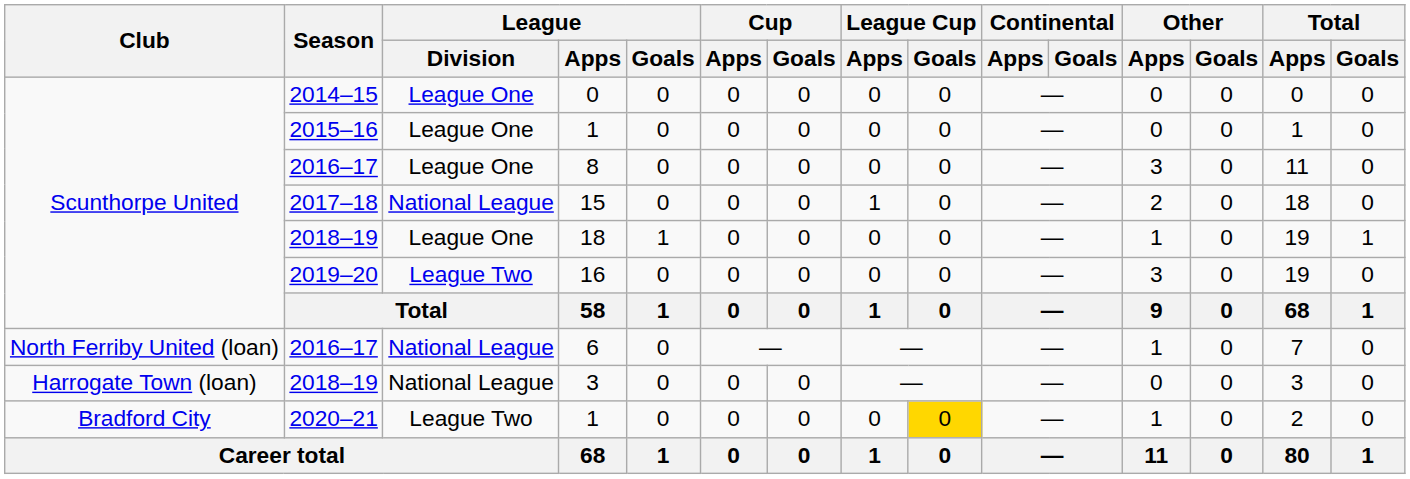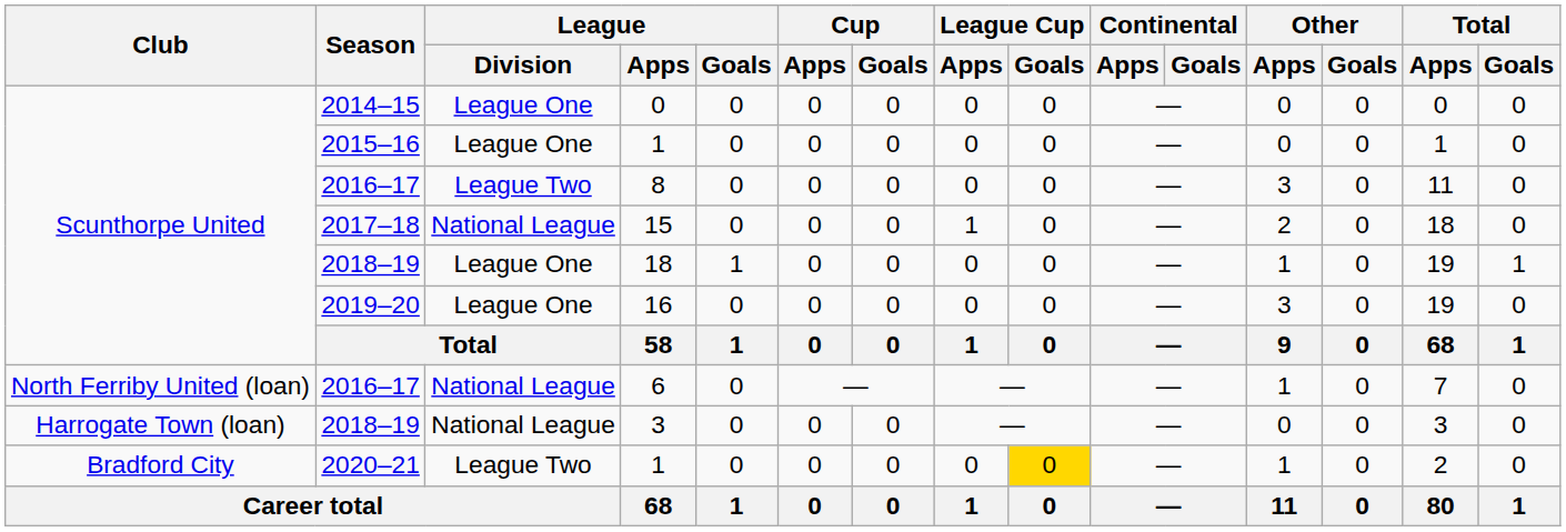 <table class="wikitable" style="text-align:center">
 <tr>
 <th rowspan="2">Club</th>
 <th rowspan="2">Season</th>
 <th colspan="3">League</th>
 <th colspan="2">Cup</th>
 <th colspan="2">League Cup</th>
 <th colspan="2">Continental</th>
 <th colspan="2">Other</th>
 <th colspan="2">Total</th>
 </tr>
 <tr>
 <th>Division</th>
 <th>Apps</th>
 <th>Goals</th>
 <th>Apps</th>
 <th>Goals</th>
 <th>Apps</th>
 <th>Goals</th>
 <th>Apps</th>
 <th>Goals</th>
 <th>Apps</th>
 <th>Goals</th>
 <th>Apps</th>
 <th>Goals</th>
 </tr>
 <tr>
 <td rowspan="7"><a href='#'>Scunthorpe United</a></td>
 <td><a href='#'>2014–15</a></td>
 <td><a href='#'>League One</a></td>
 <td>0</td>
 <td>0</td>
 <td>0</td>
 <td>0</td>
 <td>0</td>
 <td>0</td>
 <td colspan="2">—</td>
 <td>0</td>
 <td>0</td>
 <td>0</td>
 <td>0</td>
 </tr>
 <tr>
 <td><a href='#'>2015–16</a></td>
 <td>League One</td>
 <td>1</td>
 <td>0</td>
 <td>0</td>
 <td>0</td>
 <td>0</td>
 <td>0</td>
 <td colspan="2">—</td>
 <td>0</td>
 <td>0</td>
 <td>1</td>
 <td>0</td>
 </tr>
 <tr>
 <td><a href='#'>2016–17</a></td>
-<td>League One</td>
+<td><a href='#'>League Two</a></td>
 <td>8</td>
 <td>0</td>
 <td>0</td>
 <td>0</td>
 <td>0</td>
 <td>0</td>
 <td colspan="2">—</td>
 <td>3</td>
 <td>0</td>
 <td>11</td>
 <td>0</td>
 </tr>
 <tr>
 <td><a href='#'>2017–18</a></td>
 <td><a href='#'>National League</a></td>
 <td>15</td>
 <td>0</td>
 <td>0</td>
 <td>0</td>
 <td>1</td>
 <td>0</td>
 <td colspan="2">—</td>
 <td>2</td>
 <td>0</td>
 <td>18</td>
 <td>0</td>
 </tr>
 <tr>
 <td><a href='#'>2018–19</a></td>
 <td>League One</td>
 <td>18</td>
 <td>1</td>
 <td>0</td>
 <td>0</td>
 <td>0</td>
 <td>0</td>
 <td colspan="2">—</td>
 <td>1</td>
 <td>0</td>
 <td>19</td>
 <td>1</td>
 </tr>
 <tr>
 <td><a href='#'>2019–20</a></td>
-<td><a href='#'>League Two</a></td>
+<td>League One</td>
 <td>16</td>
 <td>0</td>
 <td>0</td>
 <td>0</td>
 <td>0</td>
 <td>0</td>
 <td colspan="2">—</td>
 <td>3</td>
 <td>0</td>
 <td>19</td>
 <td>0</td>
 </tr>
 <tr>
 <th colspan="2">Total</th>
 <th>58</th>
 <th>1</th>
 <th>0</th>
 <th>0</th>
 <th>1</th>
 <th>0</th>
 <th colspan="2">—</th>
 <th>9</th>
 <th>0</th>
 <th>68</th>
 <th>1</th>
 </tr>
 <tr>
 <td rowspan="1"><a href='#'>North Ferriby United</a> (loan)</td>
 <td><a href='#'>2016–17</a></td>
 <td><a href='#'>National League</a></td>
 <td>6</td>
 <td>0</td>
 <td colspan="2">—</td>
 <td colspan="2">—</td>
 <td colspan="2">—</td>
 <td>1</td>
 <td>0</td>
 <td>7</td>
 <td>0</td>
 </tr>
 <tr>
 <td><a href='#'>Harrogate Town</a> (loan)</td>
 <td><a href='#'>2018–19</a></td>
 <td>National League</td>
 <td>3</td>
 <td>0</td>
 <td>0</td>
 <td>0</td>
 <td colspan="2">—</td>
 <td colspan="2">—</td>
 <td>0</td>
 <td>0</td>
 <td>3</td>
 <td>0</td>
 </tr>
 <tr>
 <td><a href='#'>Bradford City</a></td>
 <td><a href='#'>2020–21</a></td>
 <td>League Two</td>
 <td>1</td>
 <td>0</td>
 <td>0</td>
 <td>0</td>
 <td>0</td>
 <td style="background: gold;">0</td>
 <td colspan="2">—</td>
 <td>1</td>
 <td>0</td>
 <td>2</td>
 <td>0</td>
 </tr>
 <tr>
 <th colspan="3">Career total</th>
 <th>68</th>
 <th>1</th>
 <th>0</th>
 <th>0</th>
 <th>1</th>
 <th>0</th>
 <th colspan="2">—</th>
 <th>11</th>
 <th>0</th>
 <th>80</th>
 <th>1</th>
 </tr>
 </table>
